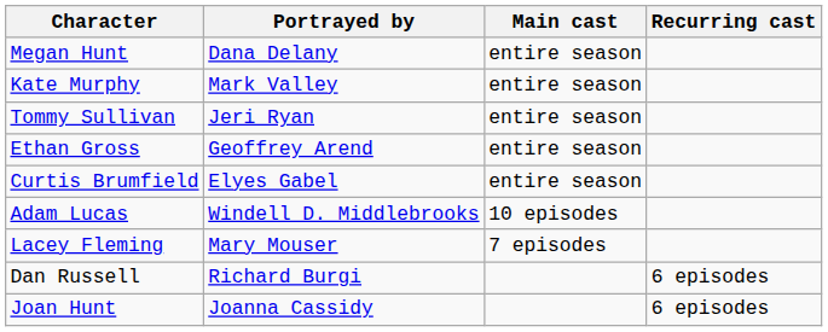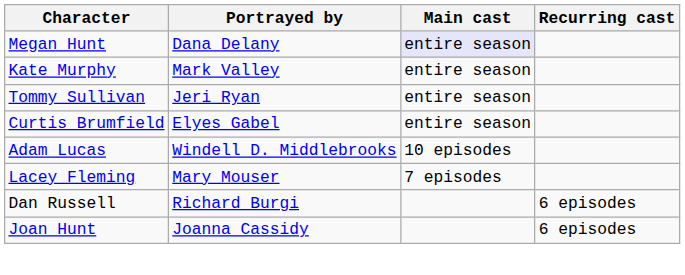 <table class="wikitable">
 <tr>
 <th>Character</th>
 <th>Portrayed by</th>
 <th>Main cast</th>
 <th>Recurring cast</th>
 </tr>
 <tr>
 <td><a href='#'>Megan Hunt</a></td>
 <td><a href='#'>Dana Delany</a></td>
-<td>entire season</td>
+<td style="background: lavender;">entire season</td>
 <td></td>
 </tr>
 <tr>
 <td><a href='#'>Kate Murphy</a></td>
 <td><a href='#'>Mark Valley</a></td>
 <td>entire season</td>
 <td></td>
 </tr>
 <tr>
 <td><a href='#'>Tommy Sullivan</a></td>
 <td><a href='#'>Jeri Ryan</a></td>
-<td>entire season</td>
-<td></td>
-</tr>
-<tr>
-<td><a href='#'>Ethan Gross</a></td>
-<td><a href='#'>Geoffrey Arend</a></td>
 <td>entire season</td>
 <td></td>
 </tr>
 <tr>
 <td><a href='#'>Curtis Brumfield</a></td>
 <td><a href='#'>Elyes Gabel</a></td>
 <td>entire season</td>
 <td></td>
 </tr>
 <tr>
 <td><a href='#'>Adam Lucas</a></td>
 <td><a href='#'>Windell D. Middlebrooks</a></td>
 <td>10 episodes</td>
 <td></td>
 </tr>
 <tr>
 <td><a href='#'>Lacey Fleming</a></td>
 <td><a href='#'>Mary Mouser</a></td>
 <td>7 episodes</td>
 <td></td>
 </tr>
 <tr>
 <td>Dan Russell</td>
 <td><a href='#'>Richard Burgi</a></td>
 <td></td>
 <td>6 episodes</td>
 </tr>
 <tr>
 <td><a href='#'>Joan Hunt</a></td>
 <td><a href='#'>Joanna Cassidy</a></td>
 <td></td>
 <td>6 episodes</td>
 </tr>
 </table>
